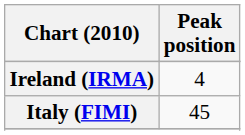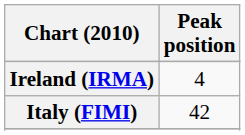 <table class="wikitable sortable plainrowheaders" style="text-align:center">
 <tr>
 <th scope="col">Chart (2010)</th>
 <th scope="col">Peak<br>position</th>
 </tr>
 <tr>
 </tr>
 <tr>
 </tr>
 <tr>
 </tr>
 <tr>
 </tr>
 <tr>
 </tr>
 <tr>
 </tr>
 <tr>
 </tr>
 <tr>
 <th scope="row">Ireland (<a href='#'>IRMA</a>)</th>
 <td>4</td>
 </tr>
 <tr>
 <th scope="row">Italy (<a href='#'>FIMI</a>)</th>
-<td>45</td>
+<td>42</td>
 </tr>
 <tr>
 </tr>
 <tr>
 </tr>
 <tr>
 </tr>
 <tr>
 </tr>
 <tr>
 </tr>
 <tr>
 </tr>
 <tr>
 </tr>
 <tr>
 </tr>
 <tr>
 </tr>
 <tr>
 </tr>
 <tr>
 </tr>
 </table>
